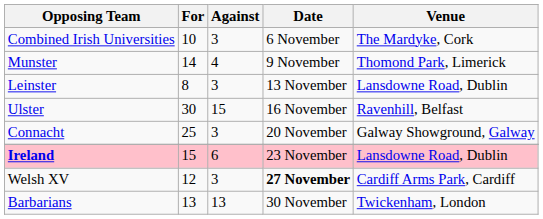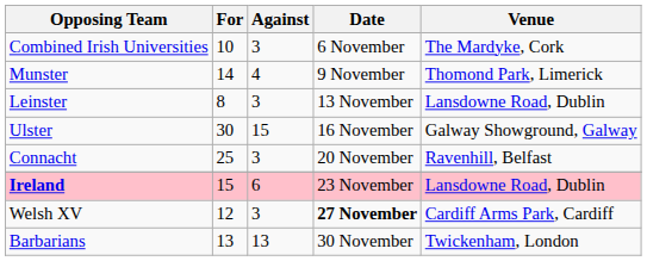 <table class="wikitable">
 <tr>
 <th>Opposing Team</th>
 <th>For</th>
 <th>Against</th>
 <th>Date</th>
 <th>Venue</th>
 </tr>
 <tr>
 <td><a href='#'>Combined Irish Universities</a></td>
 <td>10</td>
 <td>3</td>
 <td>6 November</td>
 <td><a href='#'>The Mardyke</a>, Cork</td>
 </tr>
 <tr>
 <td><a href='#'>Munster</a></td>
 <td>14</td>
 <td>4</td>
 <td>9 November</td>
 <td><a href='#'>Thomond Park</a>, Limerick</td>
 </tr>
 <tr>
 <td><a href='#'>Leinster</a></td>
 <td>8</td>
 <td>3</td>
 <td>13 November</td>
 <td><a href='#'>Lansdowne Road</a>, Dublin</td>
 </tr>
 <tr>
 <td><a href='#'>Ulster</a></td>
 <td>30</td>
 <td>15</td>
 <td>16 November</td>
-<td><a href='#'>Ravenhill</a>, Belfast</td>
+<td>Galway Showground, <a href='#'>Galway</a></td>
 </tr>
 <tr>
 <td><a href='#'>Connacht</a></td>
 <td>25</td>
 <td>3</td>
 <td>20 November</td>
-<td>Galway Showground, <a href='#'>Galway</a></td>
+<td><a href='#'>Ravenhill</a>, Belfast</td>
 </tr>
 <tr>
 </tr>
 <tr style="background:pink">
 <td><strong><a href='#'>Ireland</a></strong></td>
 <td>15</td>
 <td>6</td>
 <td>23 November</td>
 <td><a href='#'>Lansdowne Road</a>, Dublin</td>
 </tr>
 <tr>
 <td>Welsh XV</td>
 <td>12</td>
 <td>3</td>
 <td><strong>27 November</strong></td>
 <td><a href='#'>Cardiff Arms Park</a>, Cardiff</td>
 </tr>
 <tr>
 <td><a href='#'>Barbarians</a></td>
 <td>13</td>
 <td>13</td>
 <td>30 November</td>
 <td><a href='#'>Twickenham</a>, London</td>
 </tr>
 </table>
